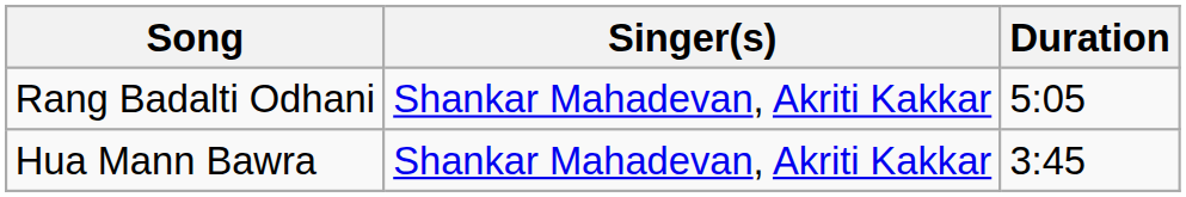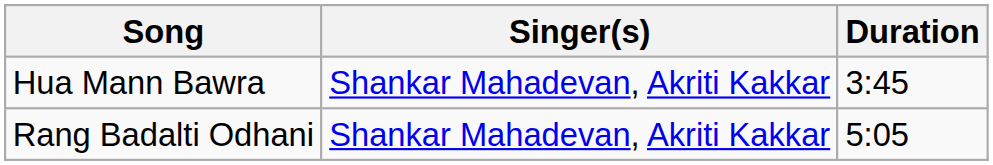 <table class="wikitable" style="font-size:95%;">
 <tr>
 <th>Song</th>
 <th>Singer(s)</th>
 <th>Duration</th>
 </tr>
 <tr>
+<td>Hua Mann Bawra</td>
+<td><a href='#'>Shankar Mahadevan</a>, <a href='#'>Akriti Kakkar</a></td>
+<td>3:45</td>
+</tr>
+<tr>
 <td>Rang Badalti Odhani</td>
 <td><a href='#'>Shankar Mahadevan</a>, <a href='#'>Akriti Kakkar</a></td>
 <td>5:05</td>
 </tr>
-<tr>
-<td>Hua Mann Bawra</td>
-<td><a href='#'>Shankar Mahadevan</a>, <a href='#'>Akriti Kakkar</a></td>
-<td>3:45</td>
-</tr>
 </table>
